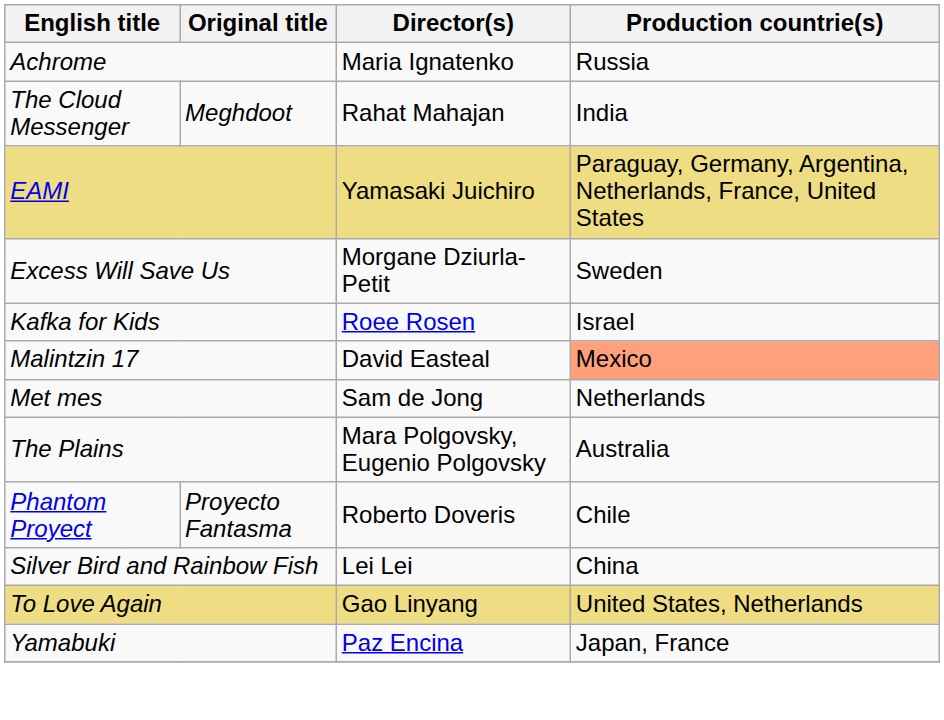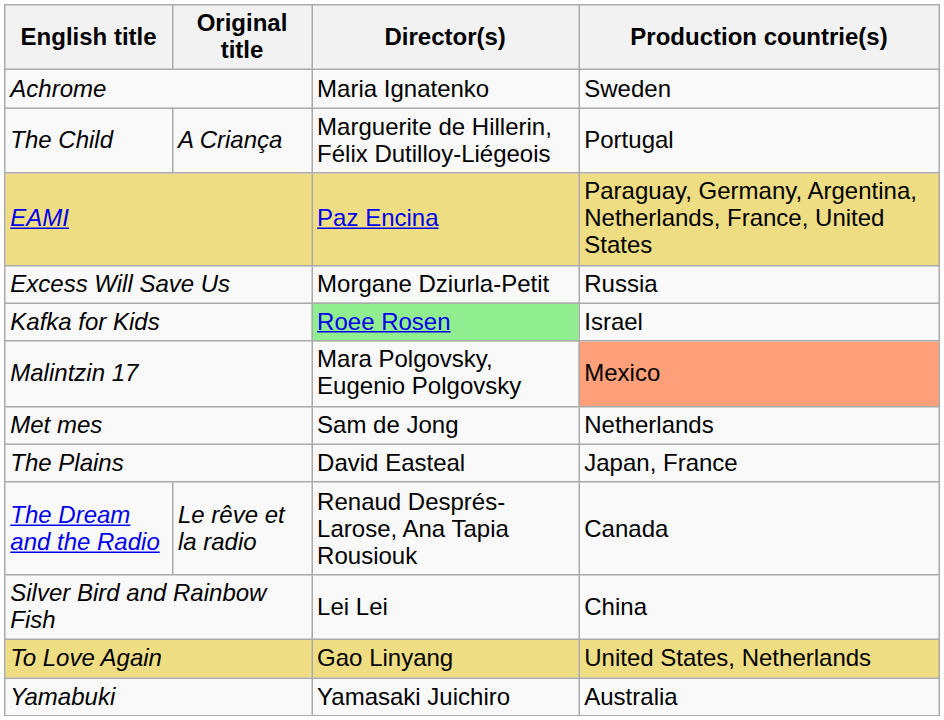 <table class="sortable wikitable" style="width:100%; margin-bottom:4px" cellpadding="5">
 <tr>
 <th scope="col">English title</th>
 <th scope="col">Original title</th>
 <th scope="col">Director(s)</th>
 <th scope="col">Production countrie(s)</th>
 </tr>
 <tr>
 <td colspan="2"><em>Achrome</em></td>
 <td>Maria Ignatenko</td>
-<td>Russia</td>
+<td>Sweden</td>
 </tr>
 <tr>
-<td><em>The Cloud Messenger</em></td>
-<td><em>Meghdoot</em></td>
-<td>Rahat Mahajan</td>
-<td>India</td>
+<td><em>The Child</em></td>
+<td><em>A Criança</em></td>
+<td>Marguerite de Hillerin, Félix Dutilloy-Liégeois</td>
+<td>Portugal</td>
 </tr>
 <tr style="background:#eedd82;">
 <td colspan="2"><em><a href='#'>EAMI</a></em></td>
-<td>Yamasaki Juichiro</td>
+<td><a href='#'>Paz Encina</a></td>
 <td>Paraguay, Germany, Argentina, Netherlands, France, United States</td>
 </tr>
 <tr>
 <td colspan="2"><em>Excess Will Save Us</em></td>
 <td>Morgane Dziurla-Petit</td>
-<td>Sweden</td>
+<td>Russia</td>
 </tr>
 <tr>
 <td colspan="2"><em>Kafka for Kids</em></td>
-<td><a href='#'>Roee Rosen</a></td>
+<td style="background: lightgreen;"><a href='#'>Roee Rosen</a></td>
 <td>Israel</td>
 </tr>
 <tr>
 <td colspan="2"><em>Malintzin 17</em></td>
-<td>David Easteal</td>
+<td>Mara Polgovsky, Eugenio Polgovsky</td>
 <td style="background: lightsalmon;">Mexico</td>
 </tr>
 <tr>
 <td colspan="2"><em>Met mes</em></td>
 <td>Sam de Jong</td>
 <td>Netherlands</td>
 </tr>
 <tr>
 <td colspan="2"><em>The Plains</em></td>
-<td>Mara Polgovsky, Eugenio Polgovsky</td>
-<td>Australia</td>
+<td>David Easteal</td>
+<td>Japan, France</td>
 </tr>
 <tr>
-<td><em><a href='#'>Phantom Proyect</a></em></td>
-<td><em>Proyecto Fantasma</em></td>
-<td>Roberto Doveris</td>
-<td>Chile</td>
+<td><em><a href='#'>The Dream and the Radio</a></em></td>
+<td><em>Le rêve et la radio</em></td>
+<td>Renaud Després-Larose, Ana Tapia Rousiouk</td>
+<td>Canada</td>
 </tr>
 <tr>
 <td colspan="2"><em>Silver Bird and Rainbow Fish</em></td>
 <td>Lei Lei</td>
 <td>China</td>
 </tr>
 <tr style="background:#eedd82;">
 <td colspan="2"><em>To Love Again</em></td>
 <td>Gao Linyang</td>
 <td>United States, Netherlands</td>
 </tr>
 <tr>
 <td colspan="2"><em>Yamabuki</em></td>
-<td><a href='#'>Paz Encina</a></td>
-<td>Japan, France</td>
+<td>Yamasaki Juichiro</td>
+<td>Australia</td>
 </tr>
 <tr>
 </tr>
 </table>
